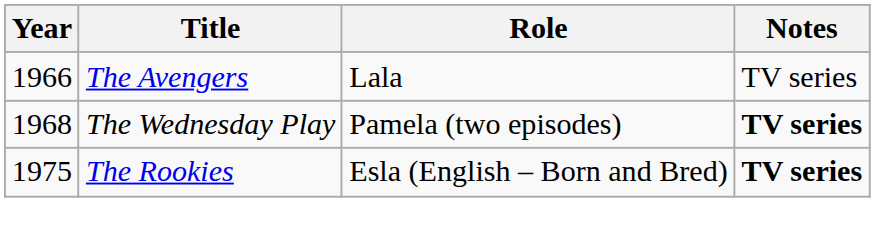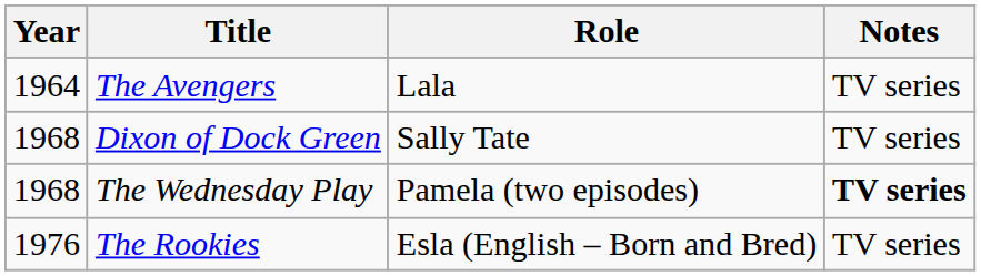 <table class="wikitable">
 <tr>
 <th>Year</th>
 <th>Title</th>
 <th>Role</th>
 <th>Notes</th>
 </tr>
 <tr>
-<td>1966</td>
+<td>1964</td>
 <td><em><a href='#'>The Avengers</a></em></td>
 <td>Lala</td>
+<td>TV series</td>
+</tr>
+<tr>
+<td>1968</td>
+<td><em><a href='#'>Dixon of Dock Green</a></em></td>
+<td>Sally Tate</td>
 <td>TV series</td>
 </tr>
 <tr>
 <td>1968</td>
 <td><em>The Wednesday Play</em></td>
 <td>Pamela (two episodes)</td>
 <td><strong>TV series</strong></td>
 </tr>
 <tr>
-<td>1975</td>
+<td>1976</td>
 <td><em><a href='#'>The Rookies</a></em></td>
 <td>Esla (English – Born and Bred)</td>
-<td><strong>TV series</strong></td>
+<td>TV series</td>
 </tr>
 </table>
